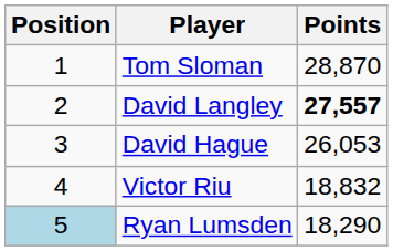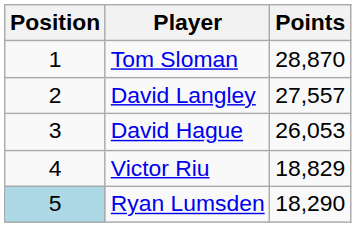 <table class=wikitable>
 <tr>
 <th>Position</th>
 <th>Player</th>
 <th>Points</th>
 </tr>
 <tr>
 <td align=center>1</td>
 <td> <a href='#'>Tom Sloman</a></td>
 <td align=center>28,870</td>
 </tr>
 <tr>
 <td align=center>2</td>
 <td> <a href='#'>David Langley</a></td>
-<td align=center><strong>27,557</strong></td>
+<td align=center>27,557</td>
 </tr>
 <tr>
 <td align=center>3</td>
 <td> <a href='#'>David Hague</a></td>
 <td align=center>26,053</td>
 </tr>
 <tr>
 <td align=center>4</td>
 <td> <a href='#'>Victor Riu</a></td>
-<td align=center>18,832</td>
+<td align=center>18,829</td>
 </tr>
 <tr>
 <td align=center style="background: lightblue;">5</td>
 <td> <a href='#'>Ryan Lumsden</a></td>
 <td align=center>18,290</td>
 </tr>
 </table>
